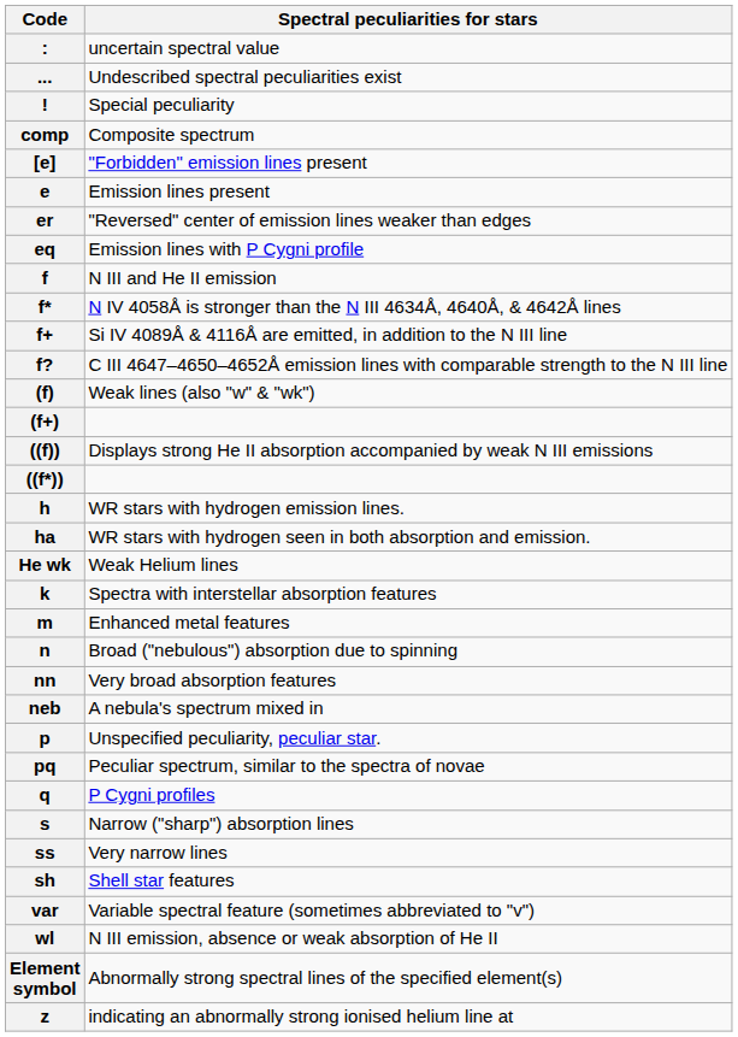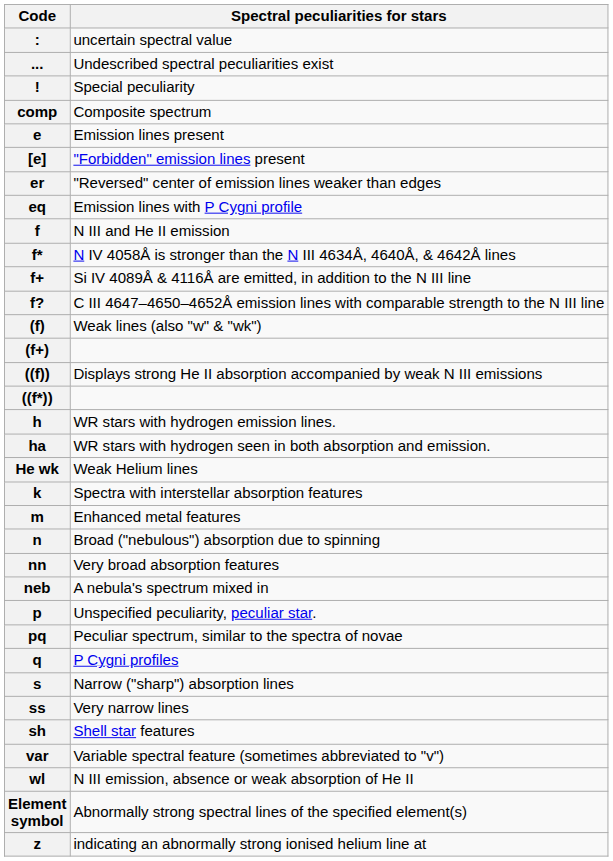 <table class="wikitable">
 <tr>
 <th>Code</th>
 <th>Spectral peculiarities for stars</th>
 </tr>
 <tr>
 <th>:</th>
 <td>uncertain spectral value</td>
 </tr>
 <tr>
 <th>...</th>
 <td>Undescribed spectral peculiarities exist</td>
 </tr>
 <tr>
 <th>!</th>
 <td>Special peculiarity</td>
 </tr>
 <tr>
 <th>comp</th>
 <td>Composite spectrum</td>
 </tr>
 <tr>
+<th>e</th>
+<td>Emission lines present</td>
+</tr>
+<tr>
 <th>[e]</th>
 <td><a href='#'>"Forbidden" emission lines</a> present</td>
-</tr>
-<tr>
-<th>e</th>
-<td>Emission lines present</td>
 </tr>
 <tr>
 <th>er</th>
 <td>"Reversed" center of emission lines weaker than edges</td>
 </tr>
 <tr>
 <th>eq</th>
 <td>Emission lines with <a href='#'>P Cygni profile</a></td>
 </tr>
 <tr>
 <th>f</th>
 <td>N III and He II emission</td>
 </tr>
 <tr>
 <th>f*</th>
 <td><a href='#'>N</a> IV 4058Å is stronger than the <a href='#'>N</a> III 4634Å, 4640Å, & 4642Å lines</td>
 </tr>
 <tr>
 <th>f+</th>
 <td>Si IV 4089Å & 4116Å are emitted, in addition to the N III line</td>
 </tr>
 <tr>
 <th>f?</th>
 <td>C III 4647–4650–4652Å emission lines with comparable strength to the N III line</td>
 </tr>
 <tr>
 <th>(f)</th>
 <td>Weak lines (also "w" & "wk")</td>
 </tr>
 <tr>
 <th>(f+)</th>
 <td></td>
 </tr>
 <tr>
 <th>((f))</th>
 <td>Displays strong He II absorption accompanied by weak N III emissions</td>
 </tr>
 <tr>
 <th>((f*))</th>
 <td></td>
 </tr>
 <tr>
 <th>h</th>
 <td>WR stars with hydrogen emission lines.</td>
 </tr>
 <tr>
 <th>ha</th>
 <td>WR stars with hydrogen seen in both absorption and emission.</td>
 </tr>
 <tr>
 <th>He wk</th>
 <td>Weak Helium lines</td>
 </tr>
 <tr>
 <th>k</th>
 <td>Spectra with interstellar absorption features</td>
 </tr>
 <tr>
 <th>m</th>
 <td>Enhanced metal features</td>
 </tr>
 <tr>
 <th>n</th>
 <td>Broad ("nebulous") absorption due to spinning</td>
 </tr>
 <tr>
 <th>nn</th>
 <td>Very broad absorption features</td>
 </tr>
 <tr>
 <th>neb</th>
 <td>A nebula's spectrum mixed in</td>
 </tr>
 <tr>
 <th>p</th>
 <td>Unspecified peculiarity, <a href='#'>peculiar star</a>.</td>
 </tr>
 <tr>
 <th>pq</th>
 <td>Peculiar spectrum, similar to the spectra of novae</td>
 </tr>
 <tr>
 <th>q</th>
 <td><a href='#'>P Cygni profiles</a></td>
 </tr>
 <tr>
 <th>s</th>
 <td>Narrow ("sharp") absorption lines</td>
 </tr>
 <tr>
 <th>ss</th>
 <td>Very narrow lines</td>
 </tr>
 <tr>
 <th>sh</th>
 <td><a href='#'>Shell star</a> features</td>
 </tr>
 <tr>
 <th>var</th>
 <td>Variable spectral feature (sometimes abbreviated to "v")</td>
 </tr>
 <tr>
 <th>wl</th>
 <td>N III emission, absence or weak absorption of He II</td>
 </tr>
 <tr>
 <th>Element<br>symbol</th>
 <td>Abnormally strong spectral lines of the specified element(s)</td>
 </tr>
 <tr>
 <th>z</th>
 <td>indicating an abnormally strong ionised helium line at </td>
 </tr>
 </table>
